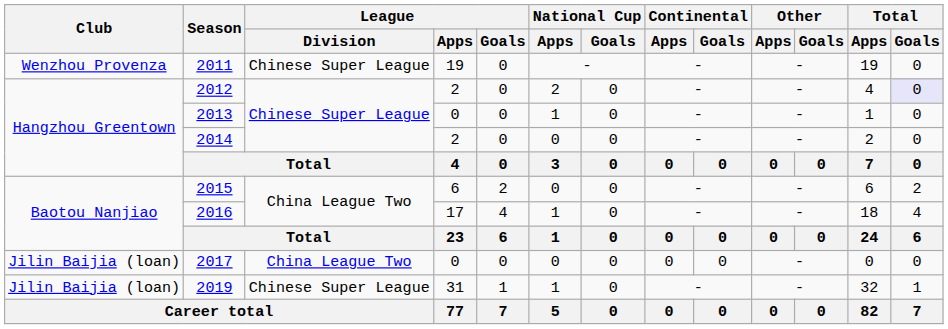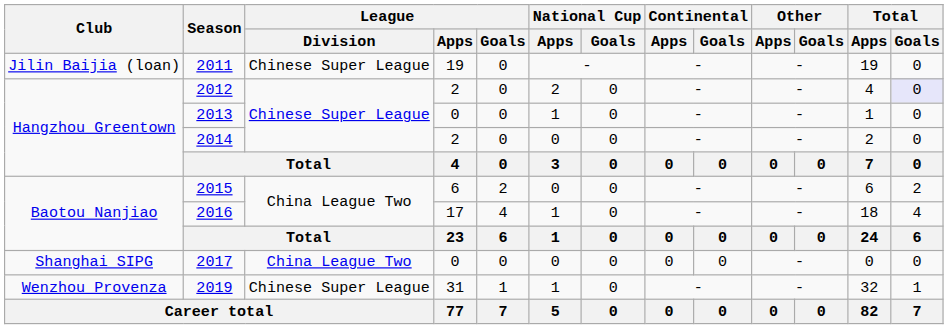 <table class="wikitable" style="text-align: center">
 <tr>
 <th rowspan="2">Club</th>
 <th rowspan="2">Season</th>
 <th colspan="3">League</th>
 <th colspan="2">National Cup</th>
 <th colspan="2">Continental</th>
 <th colspan="2">Other</th>
 <th colspan="2">Total</th>
 </tr>
 <tr>
 <th>Division</th>
 <th>Apps</th>
 <th>Goals</th>
 <th>Apps</th>
 <th>Goals</th>
 <th>Apps</th>
 <th>Goals</th>
 <th>Apps</th>
 <th>Goals</th>
 <th>Apps</th>
 <th>Goals</th>
 </tr>
 <tr>
-<td><a href='#'>Wenzhou Provenza</a></td>
+<td rowspan="1"><a href='#'>Jilin Baijia</a> (loan)</td>
 <td><a href='#'>2011</a></td>
 <td rowspan="1">Chinese Super League</td>
 <td>19</td>
 <td>0</td>
 <td colspan="2">-</td>
 <td colspan="2">-</td>
 <td colspan="2">-</td>
 <td>19</td>
 <td>0</td>
 </tr>
 <tr>
 <td rowspan=4><a href='#'>Hangzhou Greentown</a></td>
 <td><a href='#'>2012</a></td>
 <td rowspan="3"><a href='#'>Chinese Super League</a></td>
 <td>2</td>
 <td>0</td>
 <td>2</td>
 <td>0</td>
 <td colspan="2">-</td>
 <td colspan="2">-</td>
 <td>4</td>
 <td style="background: lavender;">0</td>
 </tr>
 <tr>
 <td><a href='#'>2013</a></td>
 <td>0</td>
 <td>0</td>
 <td>1</td>
 <td>0</td>
 <td colspan="2">-</td>
 <td colspan="2">-</td>
 <td>1</td>
 <td>0</td>
 </tr>
 <tr>
 <td><a href='#'>2014</a></td>
 <td>2</td>
 <td>0</td>
 <td>0</td>
 <td>0</td>
 <td colspan="2">-</td>
 <td colspan="2">-</td>
 <td>2</td>
 <td>0</td>
 </tr>
 <tr>
 <th colspan=2>Total</th>
 <th>4</th>
 <th>0</th>
 <th>3</th>
 <th>0</th>
 <th>0</th>
 <th>0</th>
 <th>0</th>
 <th>0</th>
 <th>7</th>
 <th>0</th>
 </tr>
 <tr>
 <td rowspan=3><a href='#'>Baotou Nanjiao</a></td>
 <td><a href='#'>2015</a></td>
 <td rowspan="2">China League Two</td>
 <td>6</td>
 <td>2</td>
 <td>0</td>
 <td>0</td>
 <td colspan="2">-</td>
 <td colspan="2">-</td>
 <td>6</td>
 <td>2</td>
 </tr>
 <tr>
 <td><a href='#'>2016</a></td>
 <td>17</td>
 <td>4</td>
 <td>1</td>
 <td>0</td>
 <td colspan="2">-</td>
 <td colspan="2">-</td>
 <td>18</td>
 <td>4</td>
 </tr>
 <tr>
 <th colspan=2>Total</th>
 <th>23</th>
 <th>6</th>
 <th>1</th>
 <th>0</th>
 <th>0</th>
 <th>0</th>
 <th>0</th>
 <th>0</th>
 <th>24</th>
 <th>6</th>
 </tr>
 <tr>
-<td rowspan="1"><a href='#'>Jilin Baijia</a> (loan)</td>
+<td rowspan="1"><a href='#'>Shanghai SIPG</a></td>
 <td><a href='#'>2017</a></td>
 <td><a href='#'>China League Two</a></td>
 <td>0</td>
 <td>0</td>
 <td>0</td>
 <td>0</td>
 <td>0</td>
 <td>0</td>
 <td colspan="2">-</td>
 <td>0</td>
 <td>0</td>
 </tr>
 <tr>
-<td rowspan="1"><a href='#'>Jilin Baijia</a> (loan)</td>
+<td><a href='#'>Wenzhou Provenza</a></td>
 <td><a href='#'>2019</a></td>
 <td rowspan="1">Chinese Super League</td>
 <td>31</td>
 <td>1</td>
 <td>1</td>
 <td>0</td>
 <td colspan="2">-</td>
 <td colspan="2">-</td>
 <td>32</td>
 <td>1</td>
 </tr>
 <tr>
 <th colspan=3>Career total</th>
 <th>77</th>
 <th>7</th>
 <th>5</th>
 <th>0</th>
 <th>0</th>
 <th>0</th>
 <th>0</th>
 <th>0</th>
 <th>82</th>
 <th>7</th>
 </tr>
 </table>
